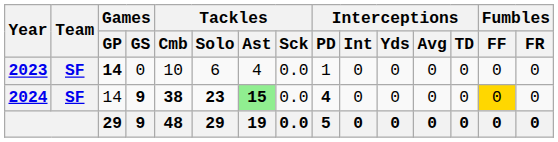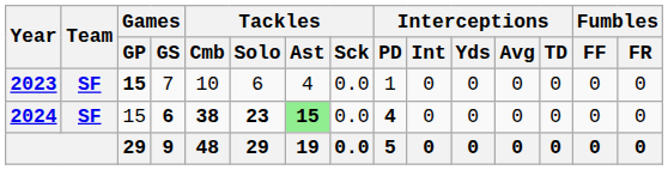 <table class="wikitable" style="text-align:center;">
 <tr>
 <th rowspan="2">Year</th>
 <th rowspan="2">Team</th>
 <th colspan="2">Games</th>
 <th colspan="4">Tackles</th>
 <th colspan="5">Interceptions</th>
 <th colspan="2">Fumbles</th>
 </tr>
 <tr>
 <th>GP</th>
 <th>GS</th>
 <th>Cmb</th>
 <th>Solo</th>
 <th>Ast</th>
 <th>Sck</th>
 <th>PD</th>
 <th>Int</th>
 <th>Yds</th>
 <th>Avg</th>
 <th>TD</th>
 <th>FF</th>
 <th>FR</th>
 </tr>
 <tr>
 <th><a href='#'>2023</a></th>
 <th><a href='#'>SF</a></th>
-<td><strong>14</strong></td>
-<td>0</td>
+<td><strong>15</strong></td>
+<td>7</td>
 <td>10</td>
 <td>6</td>
 <td>4</td>
 <td>0.0</td>
 <td>1</td>
 <td>0</td>
 <td>0</td>
 <td>0</td>
 <td>0</td>
 <td>0</td>
 <td>0</td>
 </tr>
 <tr>
 <th><a href='#'>2024</a></th>
 <th><a href='#'>SF</a></th>
-<td>14</td>
-<td><strong>9</strong></td>
+<td>15</td>
+<td><strong>6</strong></td>
 <td><strong>38</strong></td>
 <td><strong>23</strong></td>
 <td style="background: lightgreen;"><strong>15</strong></td>
 <td>0.0</td>
 <td><strong>4</strong></td>
 <td>0</td>
 <td>0</td>
 <td>0</td>
 <td>0</td>
-<td style="background: gold;">0</td>
+<td>0</td>
 <td>0</td>
 </tr>
 <tr>
 <th colspan="2"></th>
 <th>29</th>
 <th>9</th>
 <th>48</th>
 <th>29</th>
 <th>19</th>
 <th>0.0</th>
 <th>5</th>
 <th>0</th>
 <th>0</th>
 <th>0</th>
 <th>0</th>
 <th>0</th>
 <th>0</th>
 </tr>
 </table>
